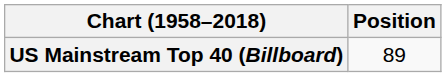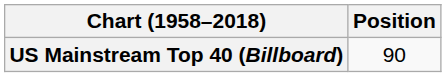 <table class="wikitable plainrowheaders" style="text-align:center">
 <tr>
 <th>Chart (1958–2018)</th>
 <th>Position</th>
 </tr>
 <tr>
 <th scope="row">US Mainstream Top 40 (<em>Billboard</em>)</th>
-<td align="center">89</td>
+<td align="center">90</td>
 </tr>
 </table>
